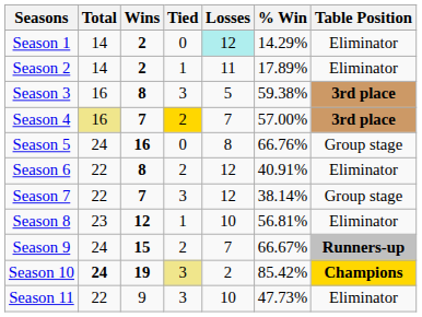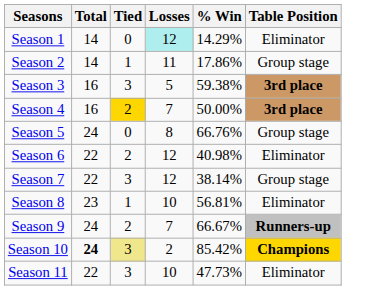 <table class="wikitable sortable" style="text-align: center; font-size: 100%" align="center" width:"80%">
 <tr>
 <th>Seasons</th>
 <th>Total</th>
-<th>Wins</th>
 <th>Tied</th>
 <th>Losses</th>
 <th>% Win</th>
 <th>Table Position</th>
 </tr>
 <tr>
 <td><a href='#'>Season 1</a></td>
 <td>14</td>
-<td><strong>2</strong></td>
 <td>0</td>
 <td style="background: paleturquoise;">12</td>
 <td>14.29%</td>
 <td>Eliminator</td>
 </tr>
 <tr>
 <td><a href='#'>Season 2</a></td>
 <td>14</td>
-<td><strong>2</strong></td>
 <td>1</td>
 <td>11</td>
-<td>17.89%</td>
-<td>Eliminator</td>
+<td>17.86%</td>
+<td>Group stage</td>
 </tr>
 <tr>
 <td><a href='#'>Season 3</a></td>
 <td>16</td>
-<td><strong>8</strong></td>
 <td>3</td>
 <td>5</td>
 <td>59.38%</td>
 <td style="background: #cc9966"><strong>3rd place</strong></td>
 </tr>
 <tr>
 <td><a href='#'>Season 4</a></td>
-<td style="background: khaki;">16</td>
-<td><strong>7</strong></td>
+<td>16</td>
 <td style="background: gold;">2</td>
 <td>7</td>
-<td>57.00%</td>
+<td>50.00%</td>
 <td style="background: #cc9966"><strong>3rd place</strong></td>
 </tr>
 <tr>
 <td><a href='#'>Season 5</a></td>
 <td>24</td>
-<td><strong>16</strong></td>
 <td>0</td>
 <td>8</td>
 <td>66.76%</td>
 <td>Group stage</td>
 </tr>
 <tr>
 <td><a href='#'>Season 6</a></td>
 <td>22</td>
-<td><strong>8</strong></td>
 <td>2</td>
 <td>12</td>
-<td>40.91%</td>
+<td>40.98%</td>
 <td>Eliminator</td>
 </tr>
 <tr>
 <td><a href='#'>Season 7</a></td>
 <td>22</td>
-<td><strong>7</strong></td>
 <td>3</td>
 <td>12</td>
 <td>38.14%</td>
 <td>Group stage</td>
 </tr>
 <tr>
 <td><a href='#'>Season 8</a></td>
 <td>23</td>
-<td><strong>12</strong></td>
 <td>1</td>
 <td>10</td>
 <td>56.81%</td>
 <td>Eliminator</td>
 </tr>
 <tr>
 <td><a href='#'>Season 9</a></td>
 <td>24</td>
-<td><strong>15</strong></td>
 <td>2</td>
 <td>7</td>
 <td>66.67%</td>
 <td style="background: silver"><strong>Runners-up</strong></td>
 </tr>
 <tr>
 <td><a href='#'>Season 10</a></td>
 <td><strong>24</strong></td>
-<td><strong>19</strong></td>
 <td style="background: khaki;">3</td>
 <td>2</td>
 <td>85.42%</td>
 <td style="background: gold"><strong>Champions</strong></td>
 </tr>
 <tr>
 <td><a href='#'>Season 11</a></td>
 <td>22</td>
-<td>9</td>
 <td>3</td>
 <td>10</td>
 <td>47.73%</td>
 <td>Eliminator</td>
 </tr>
 </table>
